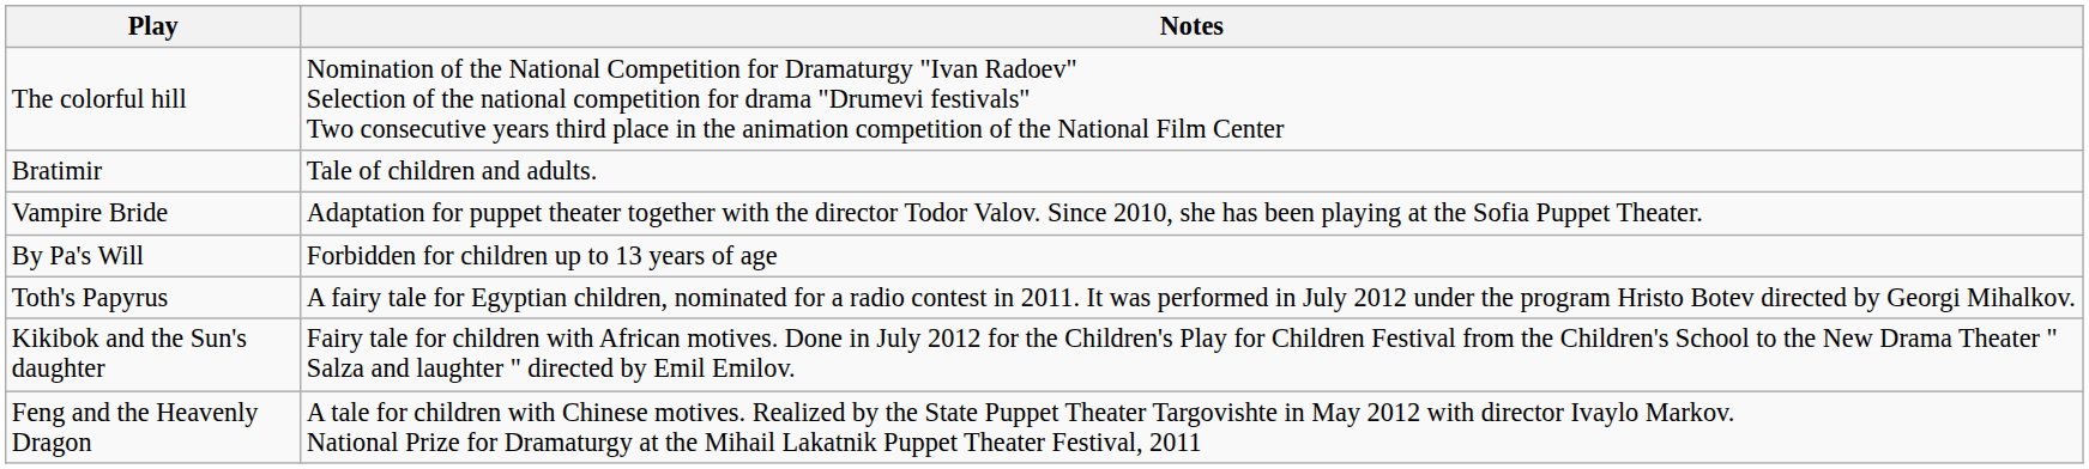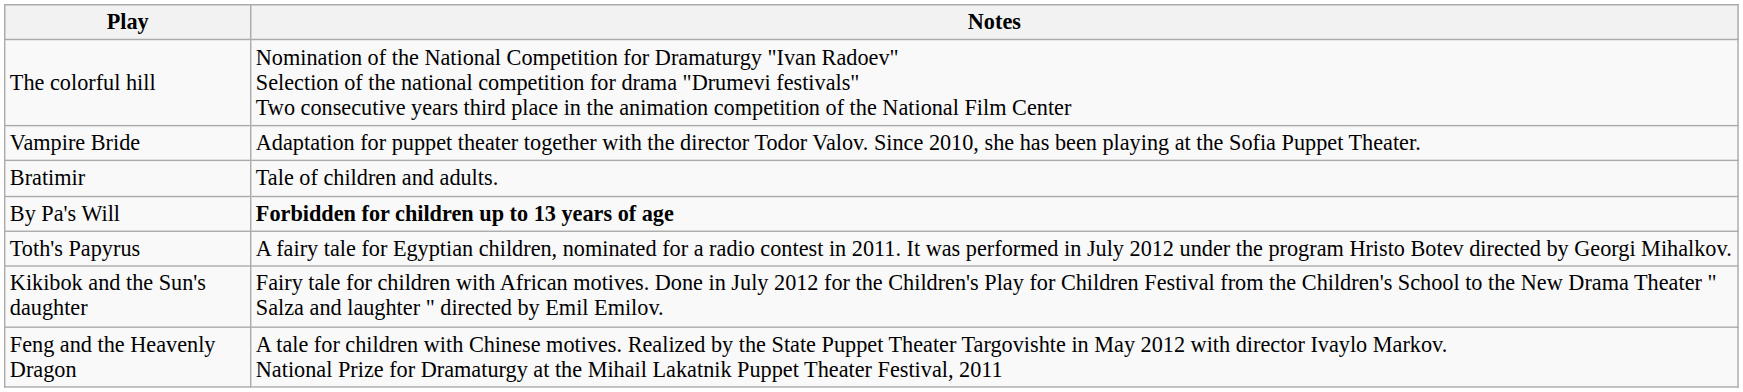 <table class="wikitable">
 <tr bgcolor="#CCCCCC">
 <th>Play</th>
 <th>Notes</th>
 </tr>
 <tr>
 <td>The colorful hill</td>
 <td>Nomination of the National Competition for Dramaturgy "Ivan Radoev" <br>Selection of the national competition for drama "Drumevi festivals" <br>Two consecutive years third place in the animation competition of the National Film Center</td>
 </tr>
 <tr>
+<td>Vampire Bride</td>
+<td>Adaptation for puppet theater together with the director Todor Valov. Since 2010, she has been playing at the Sofia Puppet Theater.</td>
+</tr>
+<tr>
 <td>Bratimir</td>
 <td>Tale of children and adults.</td>
 </tr>
 <tr>
-<td>Vampire Bride</td>
-<td>Adaptation for puppet theater together with the director Todor Valov. Since 2010, she has been playing at the Sofia Puppet Theater.</td>
-</tr>
-<tr>
 <td>By Pa's Will</td>
-<td>Forbidden for children up to 13 years of age</td>
+<td><strong>Forbidden for children up to 13 years of age</strong></td>
 </tr>
 <tr>
 <td>Toth's Papyrus</td>
 <td>A fairy tale for Egyptian children, nominated for a radio contest in 2011. It was performed in July 2012 under the program Hristo Botev directed by Georgi Mihalkov.</td>
 </tr>
 <tr>
 <td>Kikibok and the Sun's daughter</td>
 <td>Fairy tale for children with African motives. Done in July 2012 for the Children's Play for Children Festival from the Children's School to the New Drama Theater " Salza and laughter " directed by Emil Emilov.</td>
 </tr>
 <tr>
 <td>Feng and the Heavenly Dragon</td>
 <td>A tale for children with Chinese motives. Realized by the State Puppet Theater Targovishte in May 2012 with director Ivaylo Markov. <br>National Prize for Dramaturgy at the Mihail Lakatnik Puppet Theater Festival, 2011</td>
 </tr>
 </table>
